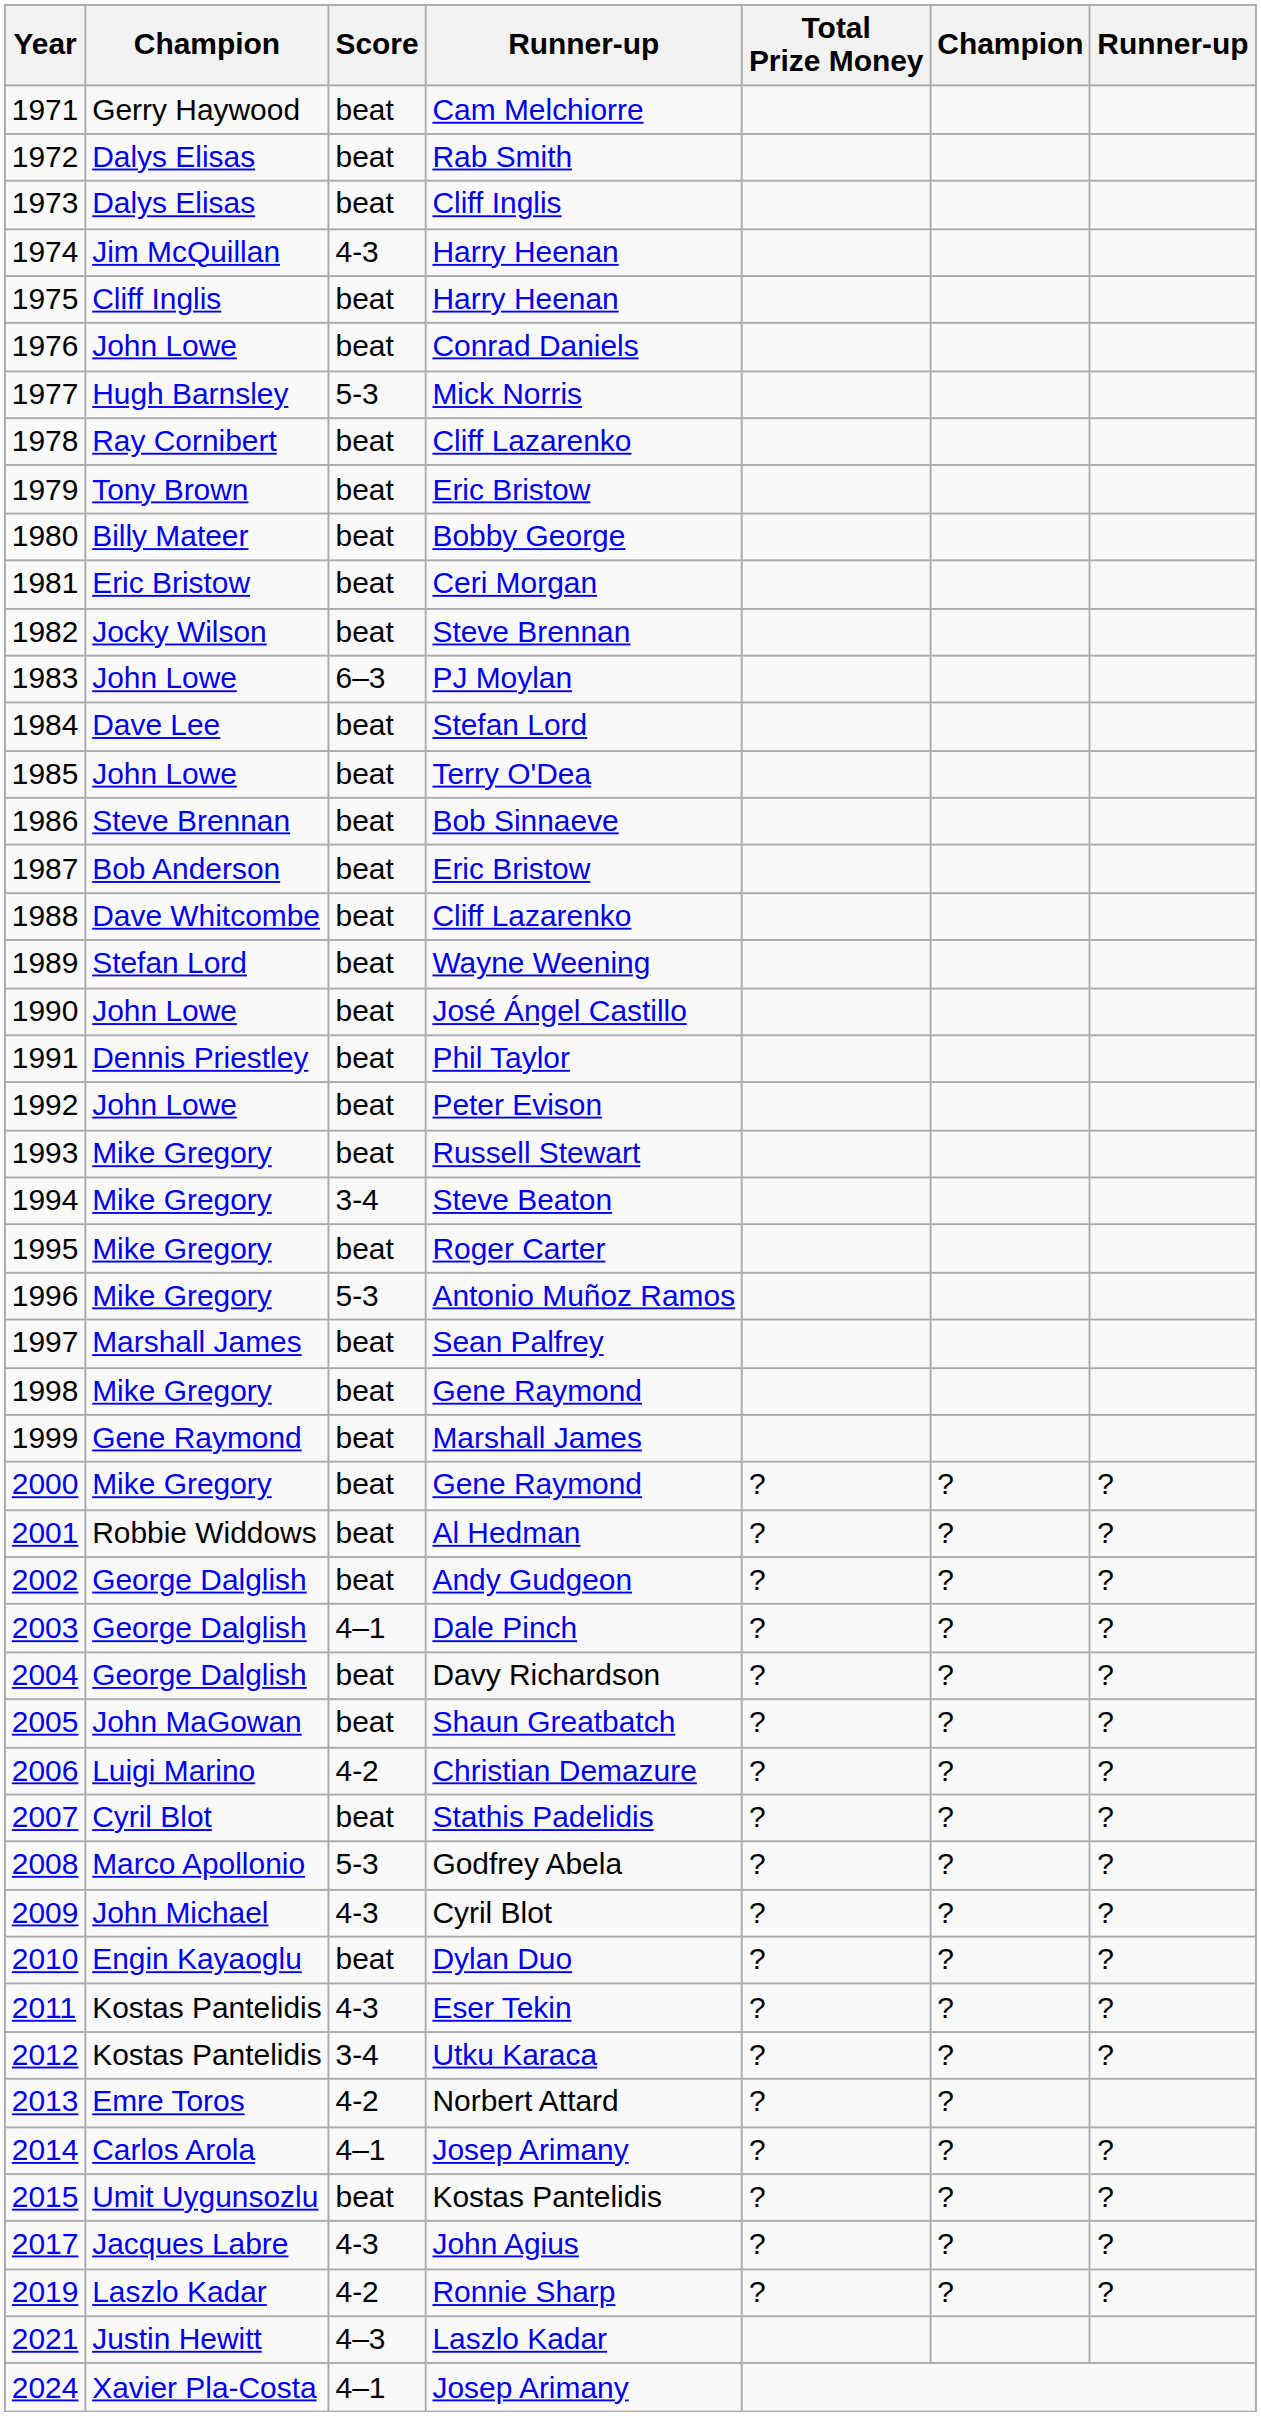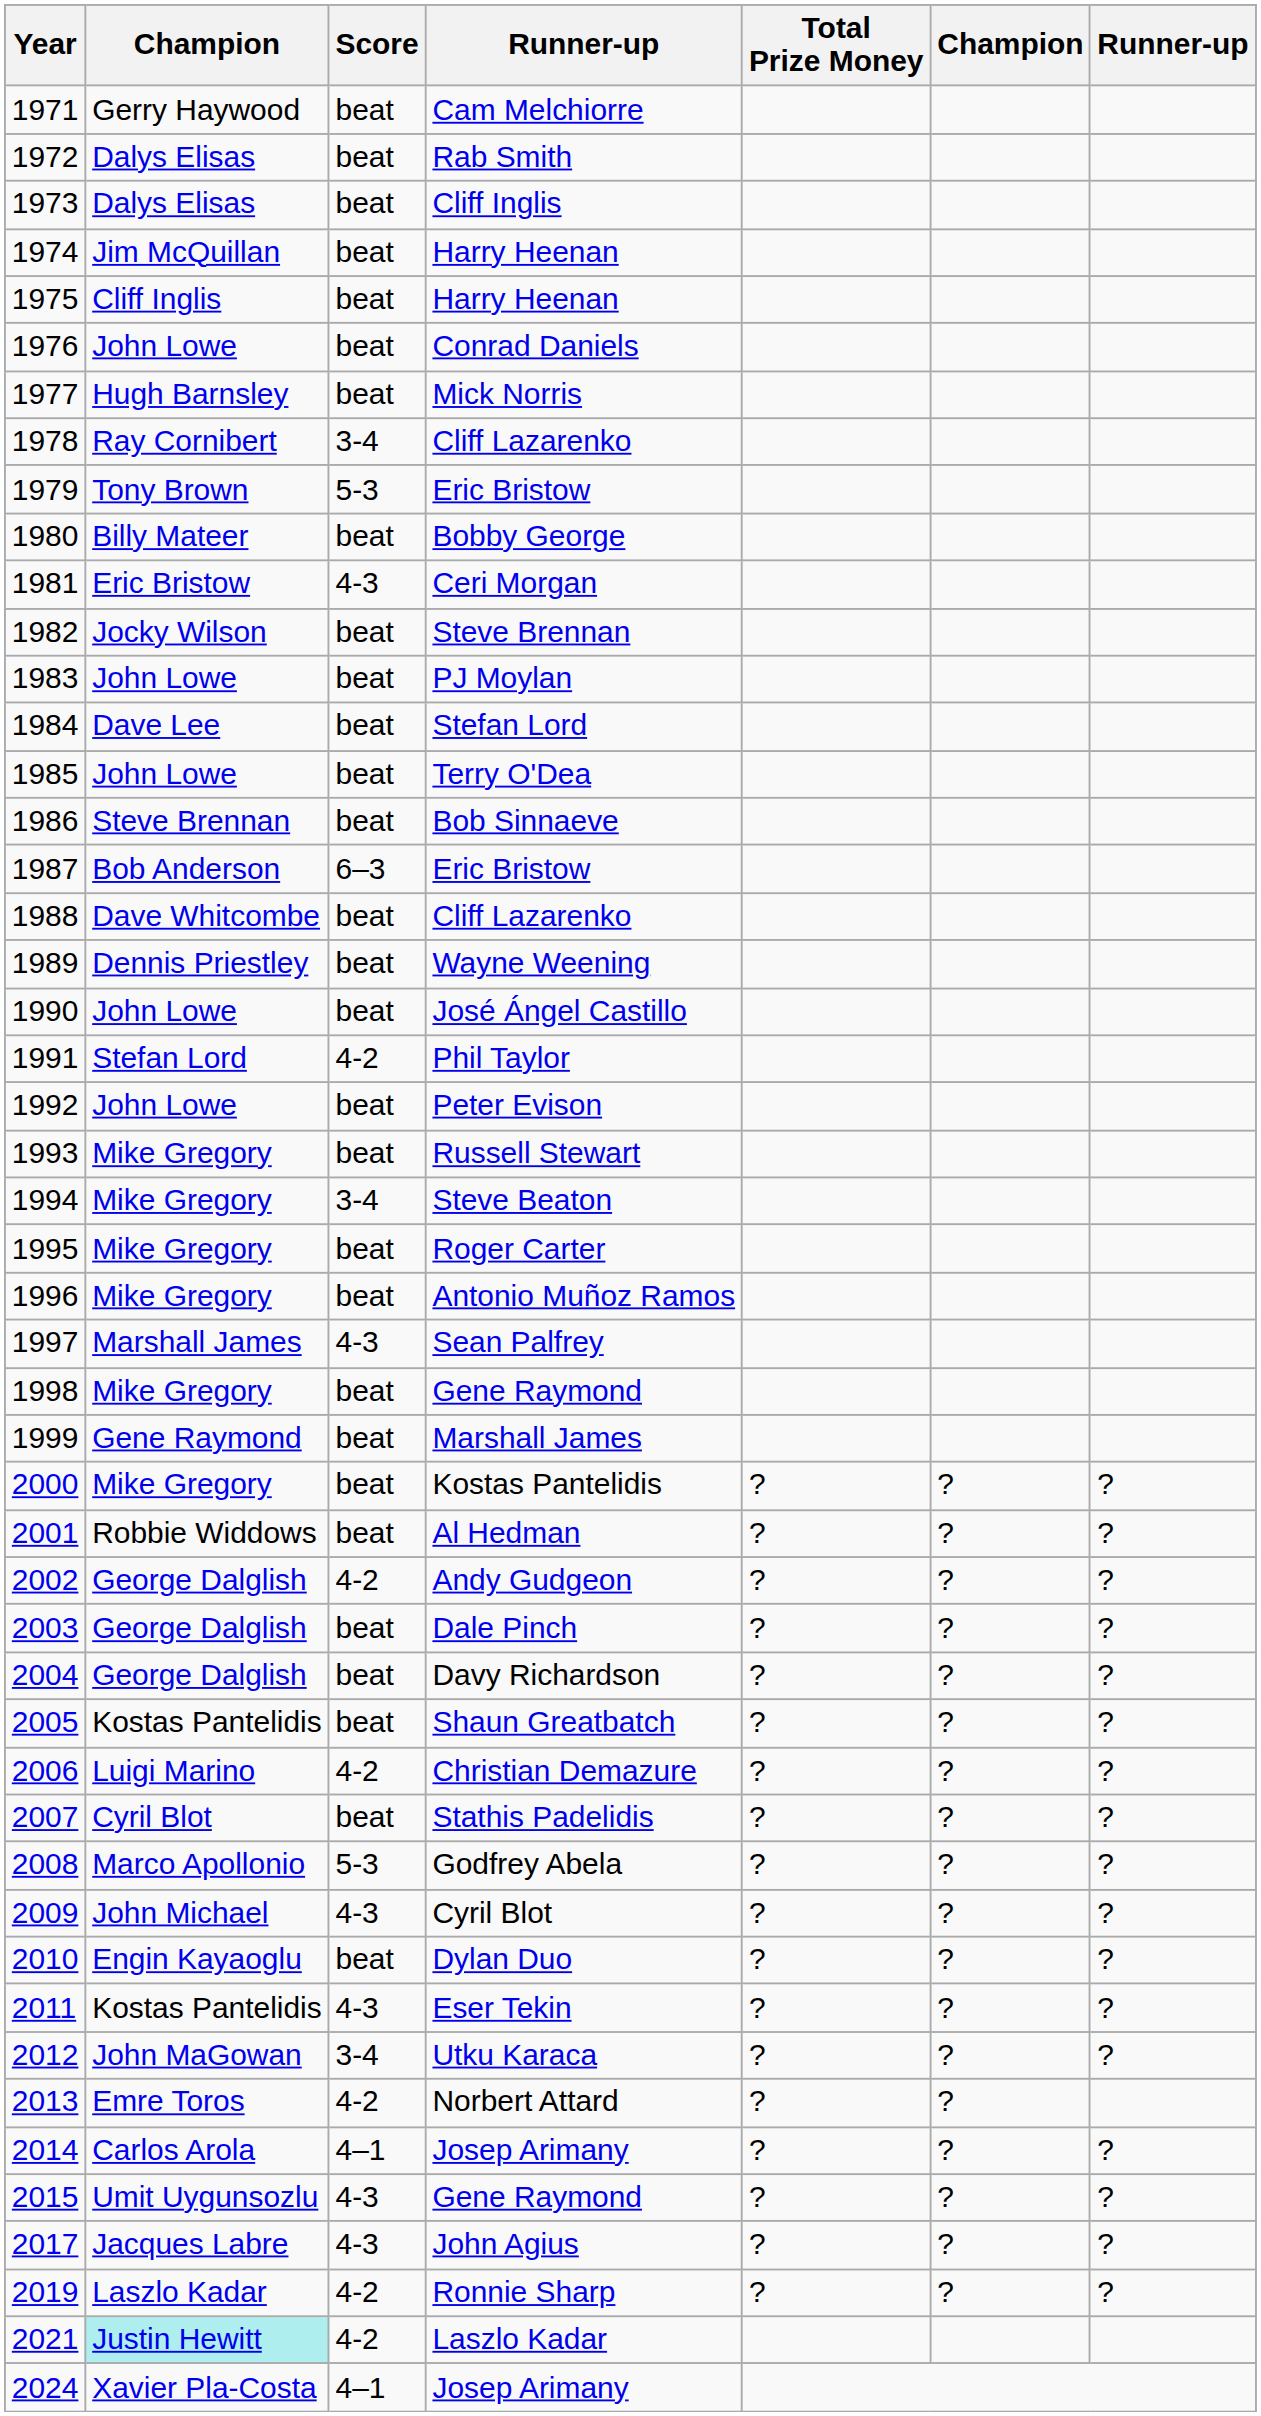 <table class="wikitable">
 <tr>
 <th>Year</th>
 <th>Champion</th>
 <th>Score</th>
 <th>Runner-up</th>
 <th>Total<br>Prize Money</th>
 <th>Champion</th>
 <th>Runner-up</th>
 </tr>
 <tr>
 <td>1971</td>
 <td> Gerry Haywood</td>
 <td>beat</td>
 <td> <a href='#'>Cam Melchiorre</a></td>
 <td></td>
 <td></td>
 <td></td>
 </tr>
 <tr>
 <td>1972</td>
 <td> <a href='#'>Dalys Elisas</a></td>
 <td>beat</td>
 <td> <a href='#'>Rab Smith</a></td>
 <td></td>
 <td></td>
 <td></td>
 </tr>
 <tr>
 <td>1973</td>
 <td> <a href='#'>Dalys Elisas</a></td>
 <td>beat</td>
 <td> <a href='#'>Cliff Inglis</a></td>
 <td></td>
 <td></td>
 <td></td>
 </tr>
 <tr>
 <td>1974</td>
 <td> <a href='#'>Jim McQuillan</a></td>
-<td>4-3</td>
+<td>beat</td>
 <td> <a href='#'>Harry Heenan</a></td>
 <td></td>
 <td></td>
 <td></td>
 </tr>
 <tr>
 <td>1975</td>
 <td> <a href='#'>Cliff Inglis</a></td>
 <td>beat</td>
 <td> <a href='#'>Harry Heenan</a></td>
 <td></td>
 <td></td>
 <td></td>
 </tr>
 <tr>
 <td>1976</td>
 <td> <a href='#'>John Lowe</a></td>
 <td>beat</td>
 <td> <a href='#'>Conrad Daniels</a></td>
 <td></td>
 <td></td>
 <td></td>
 </tr>
 <tr>
 <td>1977</td>
 <td> <a href='#'>Hugh Barnsley</a></td>
-<td>5-3</td>
+<td>beat</td>
 <td> <a href='#'>Mick Norris</a></td>
 <td></td>
 <td></td>
 <td></td>
 </tr>
 <tr>
 <td>1978</td>
 <td> <a href='#'>Ray Cornibert</a></td>
-<td>beat</td>
+<td>3-4</td>
 <td> <a href='#'>Cliff Lazarenko</a></td>
 <td></td>
 <td></td>
 <td></td>
 </tr>
 <tr>
 <td>1979</td>
 <td> <a href='#'>Tony Brown</a></td>
-<td>beat</td>
+<td>5-3</td>
 <td> <a href='#'>Eric Bristow</a></td>
 <td></td>
 <td></td>
 <td></td>
 </tr>
 <tr>
 <td>1980</td>
 <td> <a href='#'>Billy Mateer</a></td>
 <td>beat</td>
 <td> <a href='#'>Bobby George</a></td>
 <td></td>
 <td></td>
 <td></td>
 </tr>
 <tr>
 <td>1981</td>
 <td> <a href='#'>Eric Bristow</a></td>
-<td>beat</td>
+<td>4-3</td>
 <td> <a href='#'>Ceri Morgan</a></td>
 <td></td>
 <td></td>
 <td></td>
 </tr>
 <tr>
 <td>1982</td>
 <td> <a href='#'>Jocky Wilson</a></td>
 <td>beat</td>
 <td> <a href='#'>Steve Brennan</a></td>
 <td></td>
 <td></td>
 <td></td>
 </tr>
 <tr>
 <td>1983</td>
 <td> <a href='#'>John Lowe</a></td>
-<td>6–3</td>
+<td>beat</td>
 <td> <a href='#'>PJ Moylan</a></td>
 <td></td>
 <td></td>
 <td></td>
 </tr>
 <tr>
 <td>1984</td>
 <td> <a href='#'>Dave Lee</a></td>
 <td>beat</td>
 <td> <a href='#'>Stefan Lord</a></td>
 <td></td>
 <td></td>
 <td></td>
 </tr>
 <tr>
 <td>1985</td>
 <td> <a href='#'>John Lowe</a></td>
 <td>beat</td>
 <td> <a href='#'>Terry O'Dea</a></td>
 <td></td>
 <td></td>
 <td></td>
 </tr>
 <tr>
 <td>1986</td>
 <td> <a href='#'>Steve Brennan</a></td>
 <td>beat</td>
 <td> <a href='#'>Bob Sinnaeve</a></td>
 <td></td>
 <td></td>
 <td></td>
 </tr>
 <tr>
 <td>1987</td>
 <td> <a href='#'>Bob Anderson</a></td>
-<td>beat</td>
+<td>6–3</td>
 <td> <a href='#'>Eric Bristow</a></td>
 <td></td>
 <td></td>
 <td></td>
 </tr>
 <tr>
 <td>1988</td>
 <td> <a href='#'>Dave Whitcombe</a></td>
 <td>beat</td>
 <td> <a href='#'>Cliff Lazarenko</a></td>
 <td></td>
 <td></td>
 <td></td>
 </tr>
 <tr>
 <td>1989</td>
-<td> <a href='#'>Stefan Lord</a></td>
+<td> <a href='#'>Dennis Priestley</a></td>
 <td>beat</td>
 <td> <a href='#'>Wayne Weening</a></td>
 <td></td>
 <td></td>
 <td></td>
 </tr>
 <tr>
 <td>1990</td>
 <td> <a href='#'>John Lowe</a></td>
 <td>beat</td>
 <td> <a href='#'>José Ángel Castillo</a></td>
 <td></td>
 <td></td>
 <td></td>
 </tr>
 <tr>
 <td>1991</td>
-<td> <a href='#'>Dennis Priestley</a></td>
-<td>beat</td>
+<td> <a href='#'>Stefan Lord</a></td>
+<td>4-2</td>
 <td> <a href='#'>Phil Taylor</a></td>
 <td></td>
 <td></td>
 <td></td>
 </tr>
 <tr>
 <td>1992</td>
 <td> <a href='#'>John Lowe</a></td>
 <td>beat</td>
 <td> <a href='#'>Peter Evison</a></td>
 <td></td>
 <td></td>
 <td></td>
 </tr>
 <tr>
 <td>1993</td>
 <td> <a href='#'>Mike Gregory</a></td>
 <td>beat</td>
 <td> <a href='#'>Russell Stewart</a></td>
 <td></td>
 <td></td>
 <td></td>
 </tr>
 <tr>
 <td>1994</td>
 <td> <a href='#'>Mike Gregory</a></td>
 <td>3-4</td>
 <td> <a href='#'>Steve Beaton</a></td>
 <td></td>
 <td></td>
 <td></td>
 </tr>
 <tr>
 <td>1995</td>
 <td> <a href='#'>Mike Gregory</a></td>
 <td>beat</td>
 <td> <a href='#'>Roger Carter</a></td>
 <td></td>
 <td></td>
 <td></td>
 </tr>
 <tr>
 <td>1996</td>
 <td> <a href='#'>Mike Gregory</a></td>
-<td>5-3</td>
+<td>beat</td>
 <td> <a href='#'>Antonio Muñoz Ramos</a></td>
 <td></td>
 <td></td>
 <td></td>
 </tr>
 <tr>
 <td>1997</td>
 <td> <a href='#'>Marshall James</a></td>
-<td>beat</td>
+<td>4-3</td>
 <td> <a href='#'>Sean Palfrey</a></td>
 <td></td>
 <td></td>
 <td></td>
 </tr>
 <tr>
 <td>1998</td>
 <td> <a href='#'>Mike Gregory</a></td>
 <td>beat</td>
 <td> <a href='#'>Gene Raymond</a></td>
 <td></td>
 <td></td>
 <td></td>
 </tr>
 <tr>
 <td>1999</td>
 <td> <a href='#'>Gene Raymond</a></td>
 <td>beat</td>
 <td> <a href='#'>Marshall James</a></td>
 <td></td>
 <td></td>
 <td></td>
 </tr>
 <tr>
 <td><a href='#'>2000</a></td>
 <td> <a href='#'>Mike Gregory</a></td>
 <td>beat</td>
-<td> <a href='#'>Gene Raymond</a></td>
+<td> Kostas Pantelidis</td>
 <td>?</td>
 <td>?</td>
 <td>?</td>
 </tr>
 <tr>
 <td><a href='#'>2001</a></td>
 <td> Robbie Widdows</td>
 <td>beat</td>
 <td> <a href='#'>Al Hedman</a></td>
 <td>?</td>
 <td>?</td>
 <td>?</td>
 </tr>
 <tr>
 <td><a href='#'>2002</a></td>
 <td> <a href='#'>George Dalglish</a></td>
-<td>beat</td>
+<td>4-2</td>
 <td> <a href='#'>Andy Gudgeon</a></td>
 <td>?</td>
 <td>?</td>
 <td>?</td>
 </tr>
 <tr>
 <td><a href='#'>2003</a></td>
 <td> <a href='#'>George Dalglish</a></td>
-<td>4–1</td>
+<td>beat</td>
 <td> <a href='#'>Dale Pinch</a></td>
 <td>?</td>
 <td>?</td>
 <td>?</td>
 </tr>
 <tr>
 <td><a href='#'>2004</a></td>
 <td> <a href='#'>George Dalglish</a></td>
 <td>beat</td>
 <td> Davy Richardson</td>
 <td>?</td>
 <td>?</td>
 <td>?</td>
 </tr>
 <tr>
 <td><a href='#'>2005</a></td>
-<td> <a href='#'>John MaGowan</a></td>
+<td> Kostas Pantelidis</td>
 <td>beat</td>
 <td> <a href='#'>Shaun Greatbatch</a></td>
 <td>?</td>
 <td>?</td>
 <td>?</td>
 </tr>
 <tr>
 <td><a href='#'>2006</a></td>
 <td> <a href='#'>Luigi Marino</a></td>
 <td>4-2</td>
 <td> <a href='#'>Christian Demazure</a></td>
 <td>?</td>
 <td>?</td>
 <td>?</td>
 </tr>
 <tr>
 <td><a href='#'>2007</a></td>
 <td> <a href='#'>Cyril Blot</a></td>
 <td>beat</td>
 <td> <a href='#'>Stathis Padelidis</a></td>
 <td>?</td>
 <td>?</td>
 <td>?</td>
 </tr>
 <tr>
 <td><a href='#'>2008</a></td>
 <td> <a href='#'>Marco Apollonio</a></td>
 <td>5-3</td>
 <td> Godfrey Abela</td>
 <td>?</td>
 <td>?</td>
 <td>?</td>
 </tr>
 <tr>
 <td><a href='#'>2009</a></td>
 <td> <a href='#'>John Michael</a></td>
 <td>4-3</td>
 <td> Cyril Blot</td>
 <td>?</td>
 <td>?</td>
 <td>?</td>
 </tr>
 <tr>
 <td><a href='#'>2010</a></td>
 <td> <a href='#'>Engin Kayaoglu</a></td>
 <td>beat</td>
 <td> <a href='#'>Dylan Duo</a></td>
 <td>?</td>
 <td>?</td>
 <td>?</td>
 </tr>
 <tr>
 <td><a href='#'>2011</a></td>
 <td> Kostas Pantelidis</td>
 <td>4-3</td>
 <td> <a href='#'>Eser Tekin</a></td>
 <td>?</td>
 <td>?</td>
 <td>?</td>
 </tr>
 <tr>
 <td><a href='#'>2012</a></td>
-<td> Kostas Pantelidis</td>
+<td> <a href='#'>John MaGowan</a></td>
 <td>3-4</td>
 <td> <a href='#'>Utku Karaca</a></td>
 <td>?</td>
 <td>?</td>
 <td>?</td>
 </tr>
 <tr>
 <td><a href='#'>2013</a></td>
 <td> <a href='#'>Emre Toros</a></td>
 <td>4-2</td>
 <td> Norbert Attard</td>
 <td>?</td>
 <td>?</td>
 </tr>
 <tr>
 <td><a href='#'>2014</a></td>
 <td> <a href='#'>Carlos Arola</a></td>
 <td>4–1</td>
 <td> <a href='#'>Josep Arimany</a></td>
 <td>?</td>
 <td>?</td>
 <td>?</td>
 </tr>
 <tr>
 <td><a href='#'>2015</a></td>
 <td> <a href='#'>Umit Uygunsozlu</a></td>
-<td>beat</td>
-<td> Kostas Pantelidis</td>
+<td>4-3</td>
+<td> <a href='#'>Gene Raymond</a></td>
 <td>?</td>
 <td>?</td>
 <td>?</td>
 </tr>
 <tr>
 <td><a href='#'>2017</a></td>
 <td> <a href='#'>Jacques Labre</a></td>
 <td>4-3</td>
 <td> <a href='#'>John Agius</a></td>
 <td>?</td>
 <td>?</td>
 <td>?</td>
 </tr>
 <tr>
 <td><a href='#'>2019</a></td>
 <td> <a href='#'>Laszlo Kadar</a></td>
 <td>4-2</td>
 <td> <a href='#'>Ronnie Sharp</a></td>
 <td>?</td>
 <td>?</td>
 <td>?</td>
 </tr>
 <tr>
 <td><a href='#'>2021</a></td>
-<td> <a href='#'>Justin Hewitt</a></td>
-<td>4–3</td>
+<td style="background: paleturquoise;"> <a href='#'>Justin Hewitt</a></td>
+<td>4-2</td>
 <td> <a href='#'>Laszlo Kadar</a></td>
 <td></td>
 <td></td>
 <td></td>
 </tr>
 <tr>
 <td><a href='#'>2024</a></td>
 <td> <a href='#'>Xavier Pla-Costa</a></td>
 <td>4–1</td>
 <td> <a href='#'>Josep Arimany</a></td>
 </tr>
 </table>
